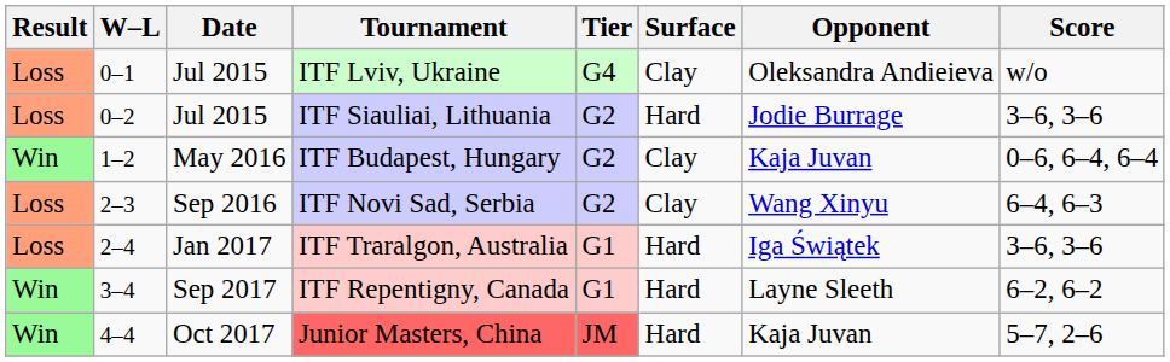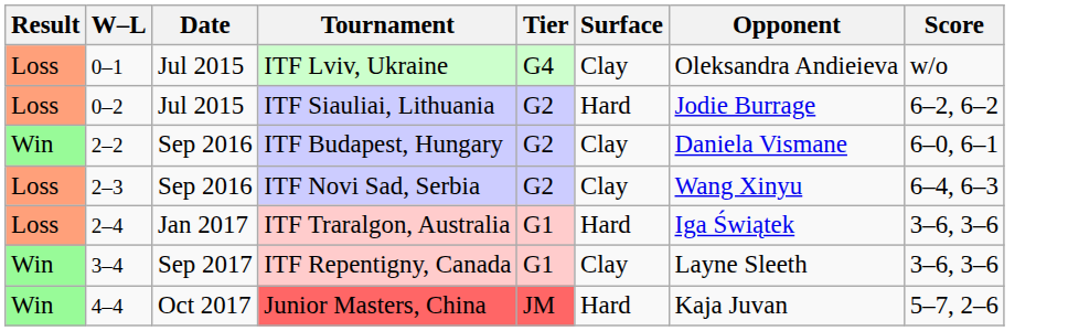 <table class="sortable wikitable">
 <tr>
 <th>Result</th>
 <th class=unsortable>W–L</th>
 <th>Date</th>
 <th>Tournament</th>
 <th>Tier</th>
 <th>Surface</th>
 <th>Opponent</th>
 <th class=unsortable>Score</th>
 </tr>
 <tr>
 <td bgcolor=#ffa07a>Loss</td>
 <td><small>0–1</small></td>
 <td>Jul 2015</td>
 <td bgcolor=#ccffcc>ITF Lviv, Ukraine</td>
 <td bgcolor=#ccffcc>G4</td>
 <td>Clay</td>
 <td> Oleksandra Andieieva</td>
 <td>w/o</td>
 </tr>
 <tr>
 <td bgcolor=#ffa07a>Loss</td>
 <td><small>0–2</small></td>
 <td>Jul 2015</td>
 <td bgcolor=#ccccff>ITF Siauliai, Lithuania</td>
 <td bgcolor=#ccccff>G2</td>
 <td>Hard</td>
 <td> <a href='#'>Jodie Burrage</a></td>
-<td>3–6, 3–6</td>
+<td>6–2, 6–2</td>
 </tr>
 <tr>
 <td bgcolor=#98fb98>Win</td>
-<td><small>1–2</small></td>
-<td>May 2016</td>
+<td><small>2–2</small></td>
+<td>Sep 2016</td>
 <td bgcolor=#ccccff>ITF Budapest, Hungary</td>
 <td bgcolor=#ccccff>G2</td>
 <td>Clay</td>
-<td> <a href='#'>Kaja Juvan</a></td>
-<td>0–6, 6–4, 6–4</td>
+<td> <a href='#'>Daniela Vismane</a></td>
+<td>6–0, 6–1</td>
 </tr>
 <tr>
 <td bgcolor=#ffa07a>Loss</td>
 <td><small>2–3</small></td>
 <td>Sep 2016</td>
 <td bgcolor=#ccccff>ITF Novi Sad, Serbia</td>
 <td bgcolor=#ccccff>G2</td>
 <td>Clay</td>
 <td> <a href='#'>Wang Xinyu</a></td>
 <td>6–4, 6–3</td>
 </tr>
 <tr>
 <td bgcolor=#ffa07a>Loss</td>
 <td><small>2–4</small></td>
 <td>Jan 2017</td>
 <td bgcolor=#ffcccc>ITF Traralgon, Australia</td>
 <td bgcolor=#ffcccc>G1</td>
 <td>Hard</td>
 <td> <a href='#'>Iga Świątek</a></td>
 <td>3–6, 3–6</td>
 </tr>
 <tr>
 <td bgcolor=#98fb98>Win</td>
 <td><small>3–4</small></td>
 <td>Sep 2017</td>
 <td bgcolor=#ffcccc>ITF Repentigny, Canada</td>
 <td bgcolor=#ffcccc>G1</td>
-<td>Hard</td>
+<td>Clay</td>
 <td> Layne Sleeth</td>
-<td>6–2, 6–2</td>
+<td>3–6, 3–6</td>
 </tr>
 <tr>
 <td bgcolor=#98fb98>Win</td>
 <td><small>4–4</small></td>
 <td>Oct 2017</td>
 <td bgcolor=#ff6666>Junior Masters, China</td>
 <td bgcolor=#ff6666>JM</td>
 <td>Hard</td>
 <td> Kaja Juvan</td>
 <td>5–7, 2–6</td>
 </tr>
 </table>
